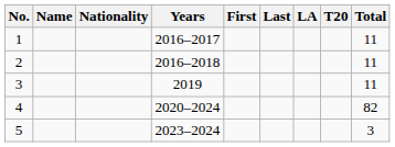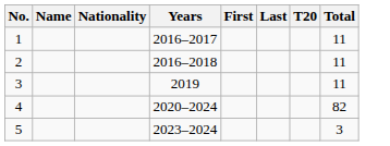 <table class="wikitable sortable" style="text-align: center;">
 <tr>
 <th>No.</th>
 <th>Name</th>
 <th>Nationality</th>
 <th>Years</th>
 <th>First</th>
 <th>Last</th>
-<th>LA</th>
 <th>T20</th>
 <th>Total</th>
 </tr>
 <tr>
 <td>1</td>
 <td align="left"></td>
 <td></td>
 <td>2016–2017</td>
-<td></td>
 <td></td>
 <td></td>
 <td></td>
 <td>11</td>
 </tr>
 <tr>
 <td>2</td>
 <td align="left"></td>
 <td></td>
 <td>2016–2018</td>
 <td></td>
 <td></td>
 <td></td>
-<td></td>
 <td>11</td>
 </tr>
 <tr>
 <td>3</td>
 <td align="left"></td>
 <td></td>
 <td>2019</td>
-<td></td>
 <td></td>
 <td></td>
 <td></td>
 <td>11</td>
 </tr>
 <tr>
 <td>4</td>
 <td align="left"></td>
 <td></td>
 <td>2020–2024</td>
 <td></td>
 <td></td>
 <td></td>
-<td></td>
 <td>82</td>
 </tr>
 <tr>
 <td>5</td>
 <td align="left"></td>
 <td></td>
 <td>2023–2024</td>
 <td></td>
 <td></td>
 <td></td>
-<td></td>
 <td>3</td>
 </tr>
 </table>
